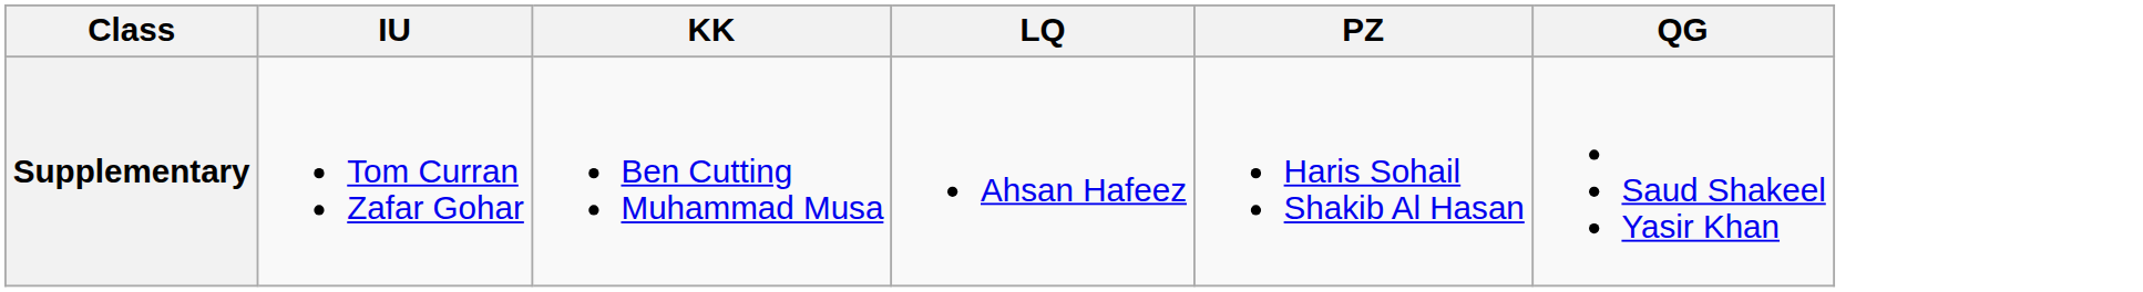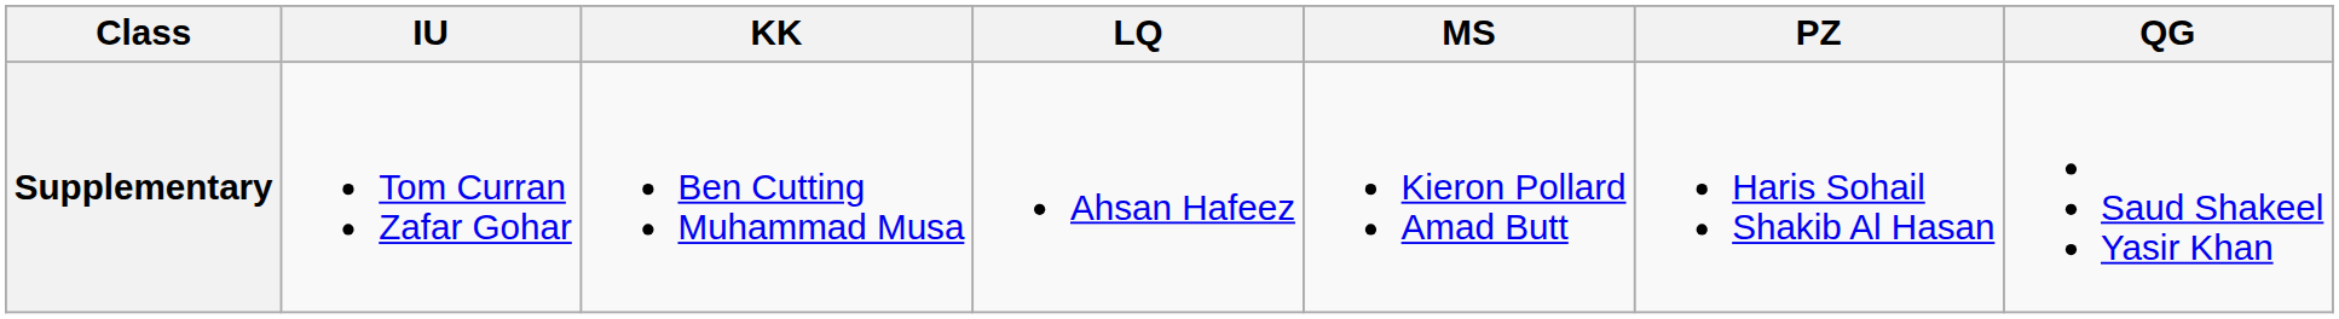 <table class="wikitable">
 <tr>
 <th>Class</th>
 <th>IU</th>
 <th>KK</th>
 <th>LQ</th>
+<th>MS</th>
 <th>PZ</th>
 <th>QG</th>
 </tr>
 <tr>
 <th>Supplementary</th>
 <td><br><ul><li><a href='#'>Tom Curran</a></li><li><a href='#'>Zafar Gohar</a></li></ul></td>
 <td><br><ul><li><a href='#'>Ben Cutting</a></li><li><a href='#'>Muhammad Musa</a></li></ul></td>
 <td><br><ul><li><a href='#'>Ahsan Hafeez</a></li></ul></td>
+<td><br><ul><li><a href='#'>Kieron Pollard</a></li><li><a href='#'>Amad Butt</a></li></ul></td>
 <td><br><ul><li><a href='#'>Haris Sohail</a></li><li><a href='#'>Shakib Al Hasan</a></li></ul></td>
 <td><br><ul><li></li><li><a href='#'>Saud Shakeel</a></li><li><a href='#'>Yasir Khan</a></li></ul></td>
 </tr>
 </table>
